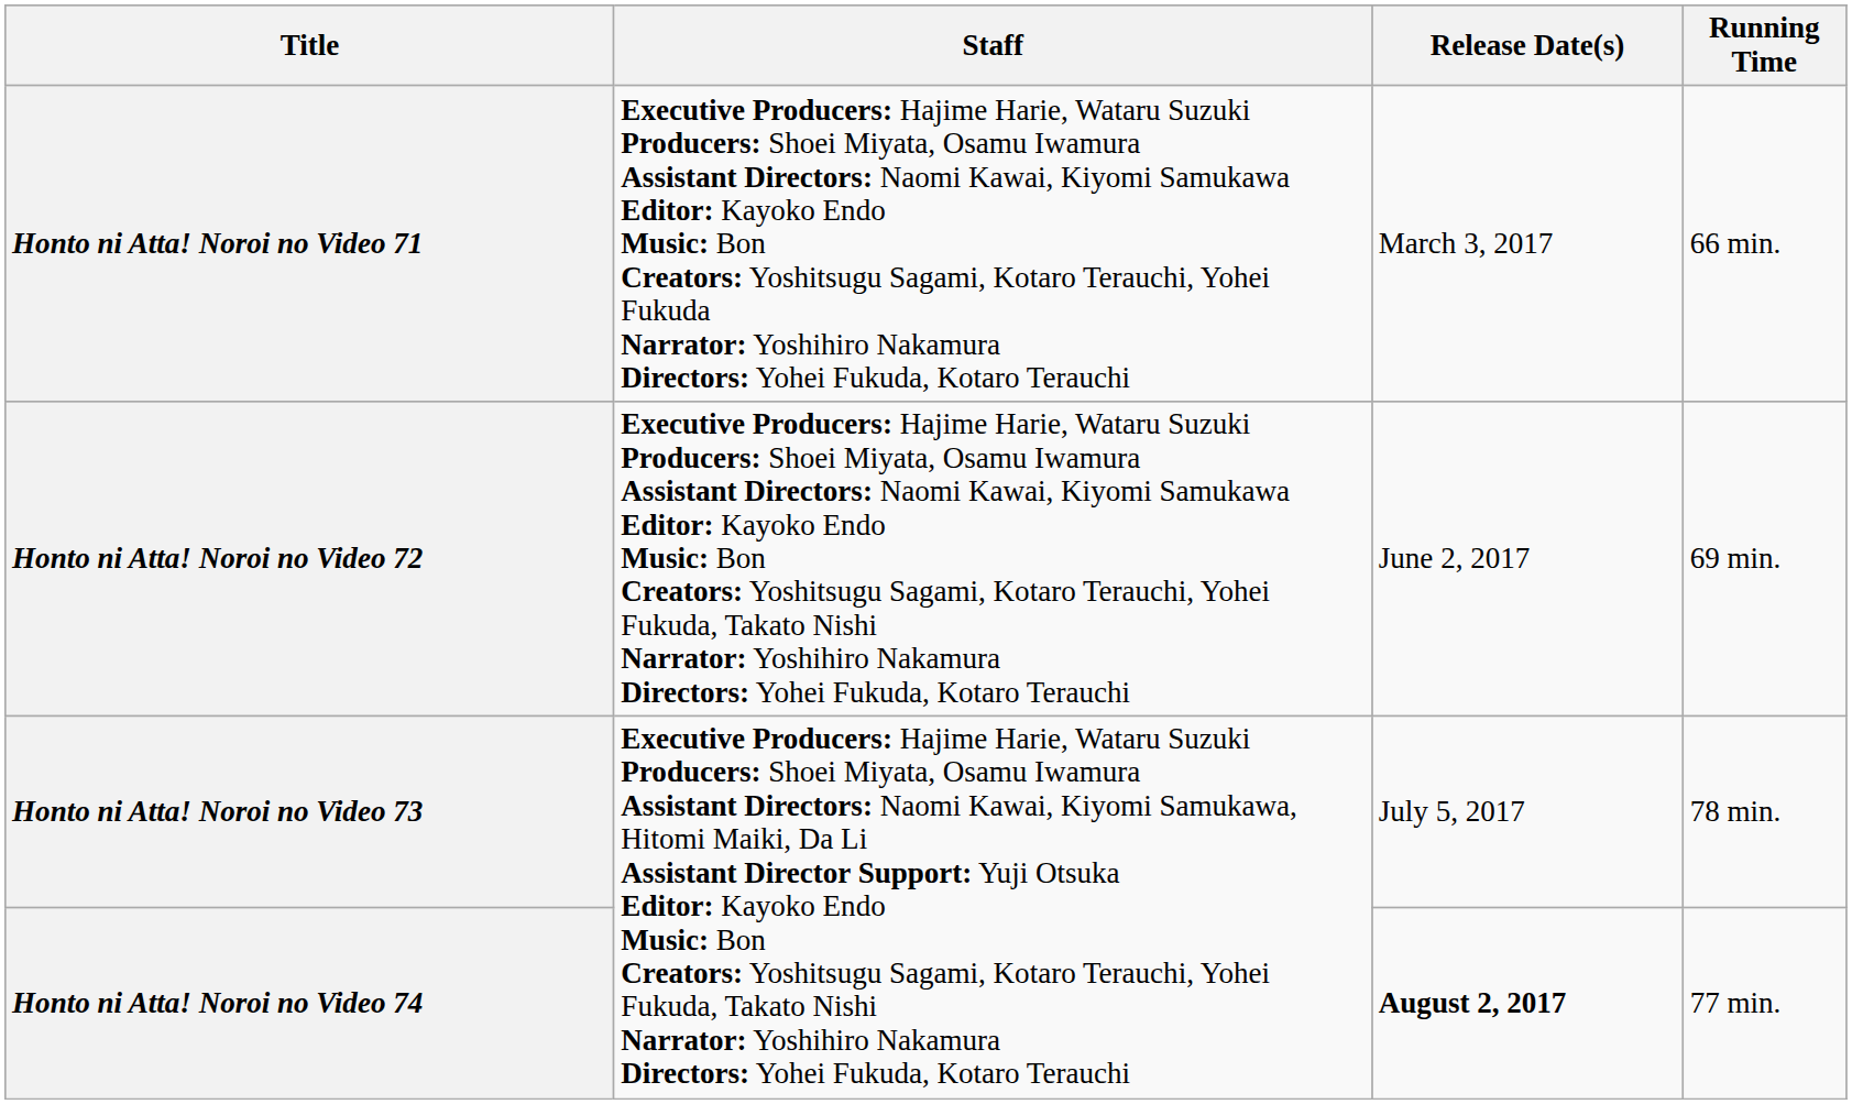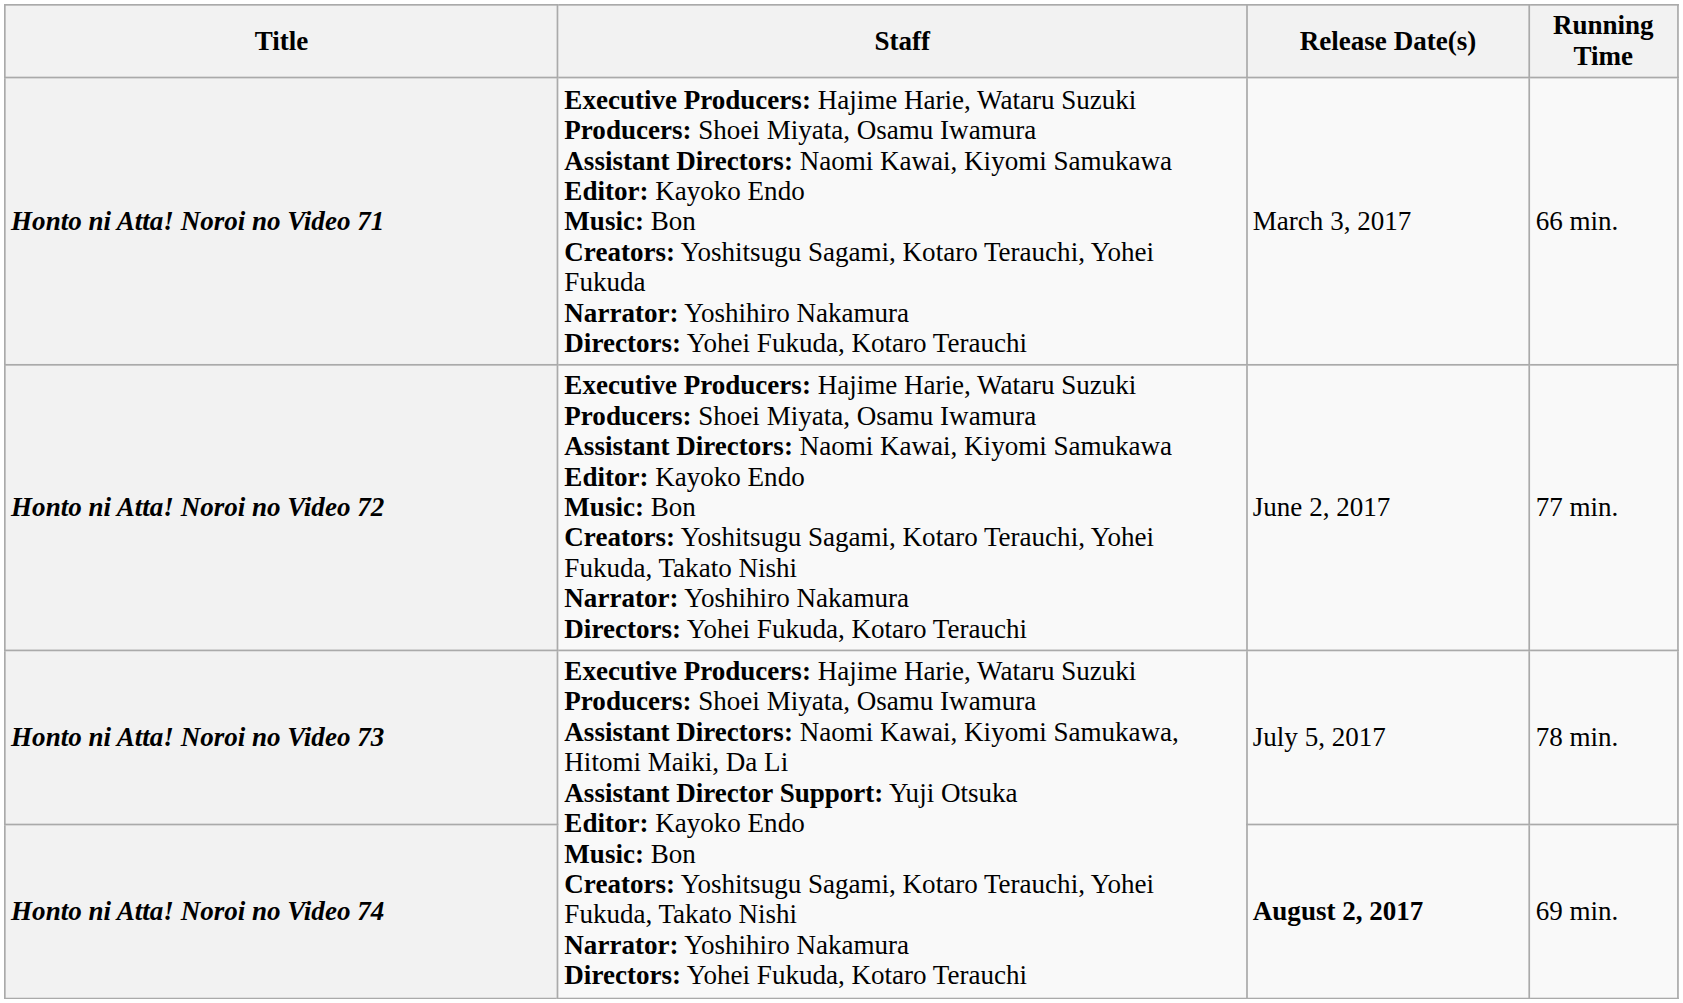 <table class="wikitable mw-collapsible mw-collapsed">
 <tr>
 <th style=width:20.0em>Title</th>
 <th style="width:25.0em">Staff</th>
 <th style="width:10.0em">Release Date(s)</th>
 <th style="width:5.0em">Running Time</th>
 </tr>
 <tr>
 <th style="text-align:left"><em>Honto ni Atta! Noroi no Video 71</em></th>
 <td><strong>Executive Producers:</strong> Hajime Harie, Wataru Suzuki<br><strong>Producers:</strong> Shoei Miyata, Osamu Iwamura<br><strong>Assistant Directors:</strong> Naomi Kawai, Kiyomi Samukawa<br><strong>Editor:</strong> Kayoko Endo<br><strong>Music:</strong> Bon<br><strong>Creators:</strong> Yoshitsugu Sagami, Kotaro Terauchi, Yohei Fukuda<br><strong>Narrator:</strong> Yoshihiro Nakamura<br><strong>Directors:</strong> Yohei Fukuda, Kotaro Terauchi</td>
 <td>March 3, 2017</td>
 <td>66 min.</td>
 </tr>
 <tr>
 <th style="text-align:left"><em>Honto ni Atta! Noroi no Video 72</em></th>
 <td><strong>Executive Producers:</strong> Hajime Harie, Wataru Suzuki<br><strong>Producers:</strong> Shoei Miyata, Osamu Iwamura<br><strong>Assistant Directors:</strong> Naomi Kawai, Kiyomi Samukawa<br><strong>Editor:</strong> Kayoko Endo<br><strong>Music:</strong> Bon<br><strong>Creators:</strong> Yoshitsugu Sagami, Kotaro Terauchi, Yohei Fukuda, Takato Nishi<br><strong>Narrator:</strong> Yoshihiro Nakamura<br><strong>Directors:</strong> Yohei Fukuda, Kotaro Terauchi</td>
 <td>June 2, 2017</td>
-<td>69 min.</td>
+<td>77 min.</td>
 </tr>
 <tr>
 <th style="text-align:left"><em>Honto ni Atta! Noroi no Video 73</em></th>
 <td rowspan="2"><strong>Executive Producers:</strong> Hajime Harie, Wataru Suzuki<br><strong>Producers:</strong> Shoei Miyata, Osamu Iwamura<br><strong>Assistant Directors:</strong> Naomi Kawai, Kiyomi Samukawa, Hitomi Maiki, Da Li<br><strong>Assistant Director Support:</strong> Yuji Otsuka<br><strong>Editor:</strong> Kayoko Endo<br><strong>Music:</strong> Bon<br><strong>Creators:</strong> Yoshitsugu Sagami, Kotaro Terauchi, Yohei Fukuda, Takato Nishi<br><strong>Narrator:</strong> Yoshihiro Nakamura<br><strong>Directors:</strong> Yohei Fukuda, Kotaro Terauchi</td>
 <td>July 5, 2017</td>
 <td>78 min.</td>
 </tr>
 <tr>
 <th style="text-align:left"><em>Honto ni Atta! Noroi no Video 74</em></th>
 <td><strong>August 2, 2017</strong></td>
-<td>77 min.</td>
+<td>69 min.</td>
 </tr>
 </table>
